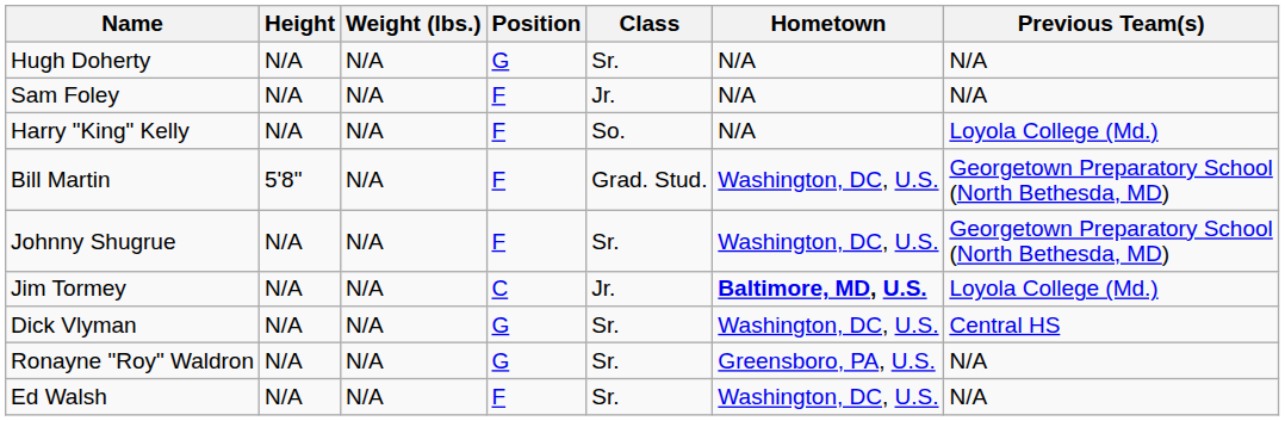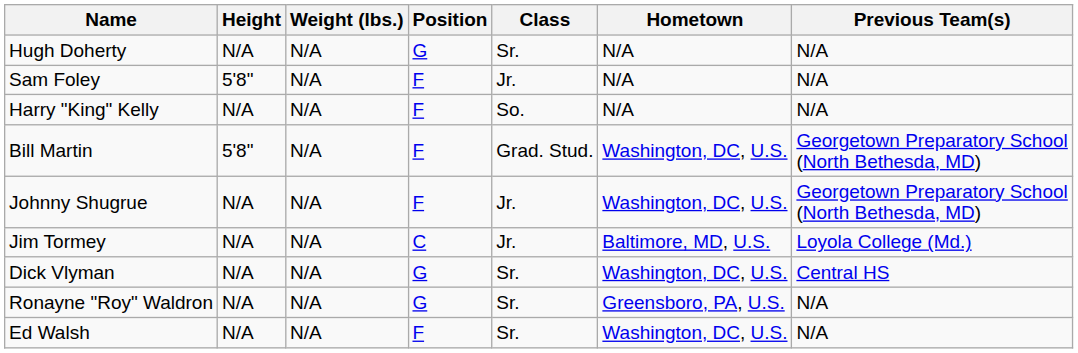 <table class="wikitable" style="font-size: 90%">
 <tr>
 <th>Name</th>
 <th>Height</th>
 <th>Weight (lbs.)</th>
 <th>Position</th>
 <th>Class</th>
 <th>Hometown</th>
 <th>Previous Team(s)</th>
 </tr>
 <tr>
 <td>Hugh Doherty</td>
 <td>N/A</td>
 <td>N/A</td>
 <td><a href='#'>G</a></td>
 <td>Sr.</td>
 <td>N/A</td>
 <td>N/A</td>
 </tr>
 <tr>
 <td>Sam Foley</td>
-<td>N/A</td>
+<td>5'8"</td>
 <td>N/A</td>
 <td><a href='#'>F</a></td>
 <td>Jr.</td>
 <td>N/A</td>
 <td>N/A</td>
 </tr>
 <tr>
 <td>Harry "King" Kelly</td>
 <td>N/A</td>
 <td>N/A</td>
 <td><a href='#'>F</a></td>
 <td>So.</td>
 <td>N/A</td>
-<td><a href='#'>Loyola College (Md.)</a></td>
+<td>N/A</td>
 </tr>
 <tr>
 <td>Bill Martin</td>
 <td>5'8"</td>
 <td>N/A</td>
 <td><a href='#'>F</a></td>
 <td>Grad. Stud.</td>
 <td><a href='#'>Washington, DC</a>, <a href='#'>U.S.</a></td>
 <td><a href='#'>Georgetown Preparatory School</a><br>(<a href='#'>North Bethesda, MD</a>)</td>
 </tr>
 <tr>
 <td>Johnny Shugrue</td>
 <td>N/A</td>
 <td>N/A</td>
 <td><a href='#'>F</a></td>
-<td>Sr.</td>
+<td>Jr.</td>
 <td><a href='#'>Washington, DC</a>, <a href='#'>U.S.</a></td>
 <td><a href='#'>Georgetown Preparatory School</a><br>(<a href='#'>North Bethesda, MD</a>)</td>
 </tr>
 <tr>
 <td>Jim Tormey</td>
 <td>N/A</td>
 <td>N/A</td>
 <td><a href='#'>C</a></td>
 <td>Jr.</td>
-<td><strong><a href='#'>Baltimore, MD</a>, <a href='#'>U.S.</a></strong></td>
+<td><a href='#'>Baltimore, MD</a>, <a href='#'>U.S.</a></td>
 <td><a href='#'>Loyola College (Md.)</a></td>
 </tr>
 <tr>
 <td>Dick Vlyman</td>
 <td>N/A</td>
 <td>N/A</td>
 <td><a href='#'>G</a></td>
 <td>Sr.</td>
 <td><a href='#'>Washington, DC</a>, <a href='#'>U.S.</a></td>
 <td><a href='#'>Central HS</a></td>
 </tr>
 <tr>
 <td>Ronayne "Roy" Waldron</td>
 <td>N/A</td>
 <td>N/A</td>
 <td><a href='#'>G</a></td>
 <td>Sr.</td>
 <td><a href='#'>Greensboro, PA</a>, <a href='#'>U.S.</a></td>
 <td>N/A</td>
 </tr>
 <tr>
 <td>Ed Walsh</td>
 <td>N/A</td>
 <td>N/A</td>
 <td><a href='#'>F</a></td>
 <td>Sr.</td>
 <td><a href='#'>Washington, DC</a>, <a href='#'>U.S.</a></td>
 <td>N/A</td>
 </tr>
 </table>
